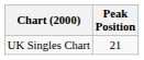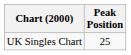 <table class="wikitable">
 <tr>
 <th>Chart (2000)</th>
 <th>Peak<br>Position</th>
 </tr>
 <tr>
 <td align="left">UK Singles Chart</td>
-<td align="center">21 </td>
+<td align="center">25 </td>
 </tr>
 </table>
